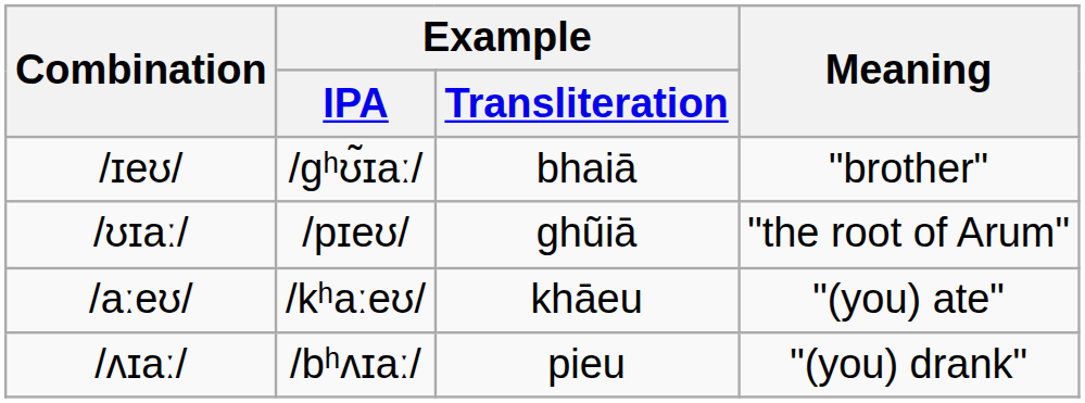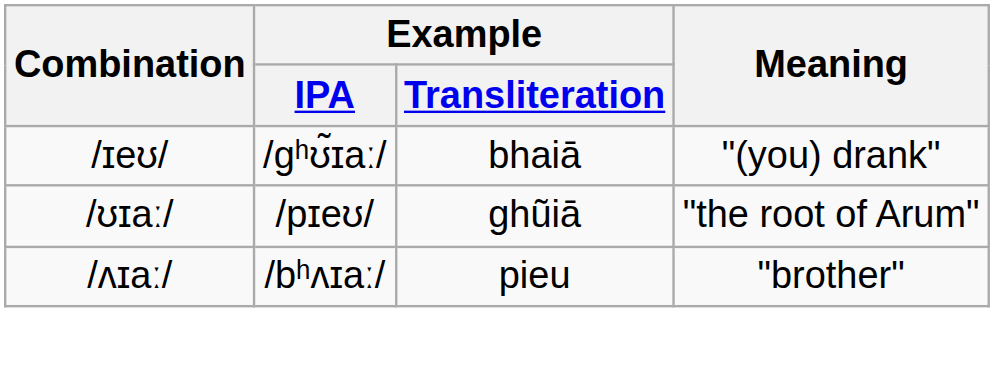 <table class="wikitable mw-datatable">
 <tr>
 <th rowspan="2" style="text-align: center;">Combination</th>
 <th colspan="2" style="text-align: center;">Example</th>
 <th rowspan="2" style="text-align: center;">Meaning</th>
 </tr>
 <tr>
 <th><a href='#'>IPA</a></th>
 <th><a href='#'>Transliteration</a></th>
 </tr>
 <tr style="text-align: center;">
 <td>/ɪeʊ/</td>
 <td>/gʰʊ̃ɪaː/</td>
 <td>bhaiā</td>
-<td>"brother"</td>
+<td>"(you) drank"</td>
 </tr>
 <tr style="text-align: center;">
 <td>/ʊɪaː/</td>
 <td>/pɪeʊ/</td>
 <td>ghũiā</td>
 <td>"the root of Arum"</td>
 </tr>
 <tr style="text-align: center;">
-<td>/aːeʊ/</td>
-<td>/kʰaːeʊ/</td>
-<td>khāeu</td>
-<td>"(you) ate"</td>
-</tr>
-<tr style="text-align: center;">
 <td>/ʌɪaː/</td>
 <td>/bʰʌɪaː/</td>
 <td>pieu</td>
-<td>"(you) drank"</td>
+<td>"brother"</td>
 </tr>
 </table>
